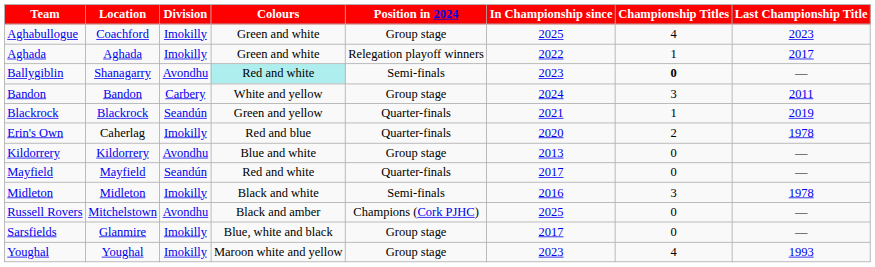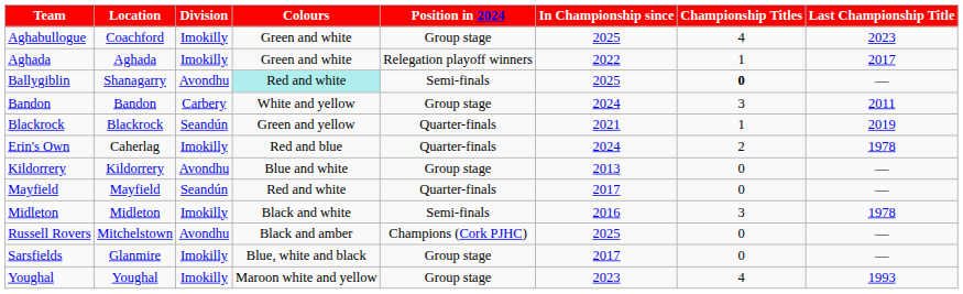 <table class="wikitable sortable" style="text-align:center">
 <tr>
 <th style="background:red;color:white">Team</th>
 <th style="background:red;color:white">Location</th>
 <th style="background:red;color:white">Division</th>
 <th style="background:red;color:white">Colours</th>
 <th style="background:red;color:white">Position in <a href='#'>2024</a></th>
 <th style="background:red;color:white">In Championship since</th>
 <th style="background:red;color:white">Championship Titles</th>
 <th style="background:red;color:white">Last Championship Title</th>
 </tr>
 <tr>
 <td style="text-align:left"> <a href='#'>Aghabullogue</a></td>
 <td><a href='#'>Coachford</a></td>
 <td><a href='#'>Imokilly</a></td>
 <td>Green and white</td>
 <td>Group stage</td>
 <td><a href='#'>2025</a></td>
 <td>4</td>
 <td><a href='#'>2023</a></td>
 </tr>
 <tr>
 <td style="text-align:left"> <a href='#'>Aghada</a></td>
 <td><a href='#'>Aghada</a></td>
 <td><a href='#'>Imokilly</a></td>
 <td>Green and white</td>
 <td>Relegation playoff winners</td>
 <td><a href='#'>2022</a></td>
 <td>1</td>
 <td><a href='#'>2017</a></td>
 </tr>
 <tr>
 <td style="text-align:left"> <a href='#'>Ballygiblin</a></td>
 <td><a href='#'>Shanagarry</a></td>
 <td><a href='#'>Avondhu</a></td>
 <td style="background: paleturquoise;">Red and white</td>
 <td>Semi-finals</td>
-<td><a href='#'>2023</a></td>
+<td><a href='#'>2025</a></td>
 <td><strong>0</strong></td>
 <td>—</td>
 </tr>
 <tr>
 <td style="text-align:left"> <a href='#'>Bandon</a></td>
 <td><a href='#'>Bandon</a></td>
 <td><a href='#'>Carbery</a></td>
 <td>White and yellow</td>
 <td>Group stage</td>
 <td><a href='#'>2024</a></td>
 <td>3</td>
 <td><a href='#'>2011</a></td>
 </tr>
 <tr>
 <td style="text-align:left"> <a href='#'>Blackrock</a></td>
 <td><a href='#'>Blackrock</a></td>
 <td><a href='#'>Seandún</a></td>
 <td>Green and yellow</td>
 <td>Quarter-finals</td>
 <td><a href='#'>2021</a></td>
 <td>1</td>
 <td><a href='#'>2019</a></td>
 </tr>
 <tr>
 <td style="text-align:left"> <a href='#'>Erin's Own</a></td>
 <td>Caherlag</td>
 <td><a href='#'>Imokilly</a></td>
 <td>Red and blue</td>
 <td>Quarter-finals</td>
-<td><a href='#'>2020</a></td>
+<td><a href='#'>2024</a></td>
 <td>2</td>
 <td><a href='#'>1978</a></td>
 </tr>
 <tr>
 <td style="text-align:left"> <a href='#'>Kildorrery</a></td>
 <td><a href='#'>Kildorrery</a></td>
 <td><a href='#'>Avondhu</a></td>
 <td>Blue and white</td>
 <td>Group stage</td>
 <td><a href='#'>2013</a></td>
 <td>0</td>
 <td>—</td>
 </tr>
 <tr>
 <td style="text-align:left"> <a href='#'>Mayfield</a></td>
 <td><a href='#'>Mayfield</a></td>
 <td><a href='#'>Seandún</a></td>
 <td>Red and white</td>
 <td>Quarter-finals</td>
 <td><a href='#'>2017</a></td>
 <td>0</td>
 <td>—</td>
 </tr>
 <tr>
 <td style="text-align:left"> <a href='#'>Midleton</a></td>
 <td><a href='#'>Midleton</a></td>
 <td><a href='#'>Imokilly</a></td>
 <td>Black and white</td>
 <td>Semi-finals</td>
 <td><a href='#'>2016</a></td>
 <td>3</td>
 <td><a href='#'>1978</a></td>
 </tr>
 <tr>
 <td style="text-align:left"> <a href='#'>Russell Rovers</a></td>
 <td><a href='#'>Mitchelstown</a></td>
 <td><a href='#'>Avondhu</a></td>
 <td>Black and amber</td>
 <td>Champions (<a href='#'>Cork PJHC</a>)</td>
 <td><a href='#'>2025</a></td>
 <td>0</td>
 <td>—</td>
 </tr>
 <tr>
 <td style="text-align:left"> <a href='#'>Sarsfields</a></td>
 <td><a href='#'>Glanmire</a></td>
 <td><a href='#'>Imokilly</a></td>
 <td>Blue, white and black</td>
 <td>Group stage</td>
 <td><a href='#'>2017</a></td>
 <td>0</td>
 <td>—</td>
 </tr>
 <tr>
 <td style="text-align:left"> <a href='#'>Youghal</a></td>
 <td><a href='#'>Youghal</a></td>
 <td><a href='#'>Imokilly</a></td>
 <td>Maroon white and yellow</td>
 <td>Group stage</td>
 <td><a href='#'>2023</a></td>
 <td>4</td>
 <td><a href='#'>1993</a></td>
 </tr>
 </table>
